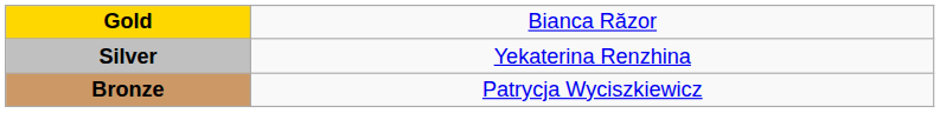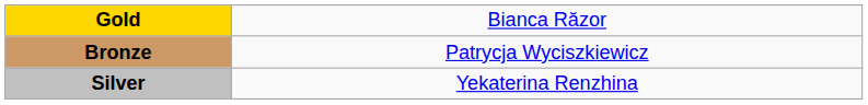 <table class="wikitable" style="text-align:center; " width="35%">
 <tr>
 <td bgcolor="gold"><strong>Gold</strong></td>
 <td><a href='#'>Bianca Răzor</a><br>  <small><em></em></small></td>
 </tr>
 <tr>
+<td bgcolor="CC9966"><strong>Bronze</strong></td>
+<td><a href='#'>Patrycja Wyciszkiewicz</a><br>  <small><em></em></small></td>
+</tr>
+<tr>
 <td bgcolor="silver"><strong>Silver</strong></td>
 <td><a href='#'>Yekaterina Renzhina</a><br>  <small><em></em></small></td>
 </tr>
-<tr>
-<td bgcolor="CC9966"><strong>Bronze</strong></td>
-<td><a href='#'>Patrycja Wyciszkiewicz</a><br>  <small><em></em></small></td>
-</tr>
 </table>
